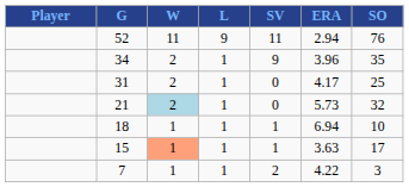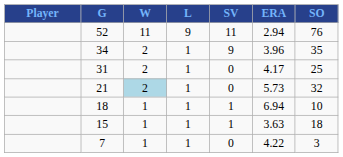 <table class="wikitable sortable">
 <tr>
 <th style="background:#27408B;color:#74B4FA;" width="16%">Player</th>
 <th style="background:#27408B;color:#74B4FA;" width="9%">G</th>
 <th style="background:#27408B;color:#74B4FA;" width="9%">W</th>
 <th style="background:#27408B;color:#74B4FA;" width="9%">L</th>
 <th style="background:#27408B;color:#74B4FA;" width="9%">SV</th>
 <th style="background:#27408B;color:#74B4FA;" width="9%">ERA</th>
 <th style="background:#27408B;color:#74B4FA;" width="9%">SO</th>
 </tr>
 <tr align="center">
 <td></td>
 <td>52</td>
 <td>11</td>
 <td>9</td>
 <td>11</td>
 <td>2.94</td>
 <td>76</td>
 </tr>
 <tr align="center">
 <td></td>
 <td>34</td>
 <td>2</td>
 <td>1</td>
 <td>9</td>
 <td>3.96</td>
 <td>35</td>
 </tr>
 <tr align="center">
 <td></td>
 <td>31</td>
 <td>2</td>
 <td>1</td>
 <td>0</td>
 <td>4.17</td>
 <td>25</td>
 </tr>
 <tr align="center">
 <td></td>
 <td>21</td>
 <td style="background: lightblue;">2</td>
 <td>1</td>
 <td>0</td>
 <td>5.73</td>
 <td>32</td>
 </tr>
 <tr align="center">
 <td></td>
 <td>18</td>
 <td>1</td>
 <td>1</td>
 <td>1</td>
 <td>6.94</td>
 <td>10</td>
 </tr>
 <tr align="center">
 <td></td>
 <td>15</td>
-<td style="background: lightsalmon;">1</td>
+<td>1</td>
 <td>1</td>
 <td>1</td>
 <td>3.63</td>
-<td>17</td>
+<td>18</td>
 </tr>
 <tr align="center">
 <td></td>
 <td>7</td>
 <td>1</td>
 <td>1</td>
-<td>2</td>
+<td>0</td>
 <td>4.22</td>
 <td>3</td>
 </tr>
 </table>
